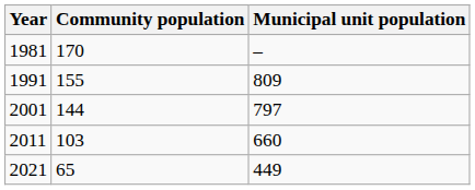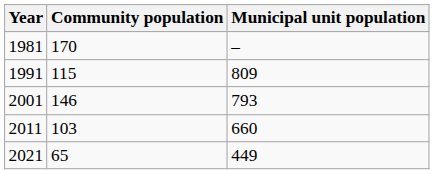 <table class=wikitable>
 <tr>
 <th>Year</th>
 <th>Community population</th>
 <th>Municipal unit population</th>
 </tr>
 <tr>
 <td>1981</td>
 <td>170</td>
 <td>–</td>
 </tr>
 <tr>
 <td>1991</td>
-<td>155</td>
+<td>115</td>
 <td>809</td>
 </tr>
 <tr>
 <td>2001</td>
-<td>144</td>
-<td>797</td>
+<td>146</td>
+<td>793</td>
 </tr>
 <tr>
 <td>2011</td>
 <td>103</td>
 <td>660</td>
 </tr>
 <tr>
 <td>2021</td>
 <td>65</td>
 <td>449</td>
 </tr>
 </table>
